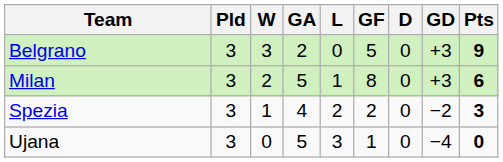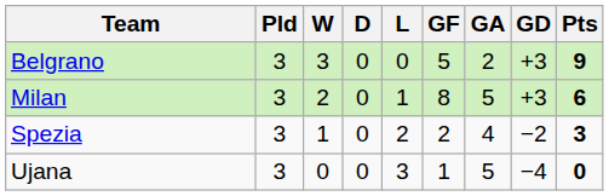 <table class=wikitable style="text-align:center">
 <tr>
 <th width=165>Team</th>
 <th width=20>Pld</th>
 <th width=20>W</th>
-<th width=20>GA</th>
+<th width=20>D</th>
 <th width=20>L</th>
 <th width=20>GF</th>
-<th width=20>D</th>
+<th width=20>GA</th>
 <th width=20>GD</th>
 <th width=20>Pts</th>
 </tr>
 <tr bgcolor=#d0f0c0>
 <td style="text-align:left"> <a href='#'>Belgrano</a></td>
 <td>3</td>
 <td>3</td>
-<td>2</td>
+<td>0</td>
 <td>0</td>
 <td>5</td>
-<td>0</td>
+<td>2</td>
 <td>+3</td>
 <td><strong>9</strong></td>
 </tr>
 <tr bgcolor=#d0f0c0>
 <td style="text-align:left"> <a href='#'>Milan</a></td>
 <td>3</td>
 <td>2</td>
-<td>5</td>
+<td>0</td>
 <td>1</td>
 <td>8</td>
-<td>0</td>
+<td>5</td>
 <td>+3</td>
 <td><strong>6</strong></td>
 </tr>
 <tr>
 <td style="text-align:left"> <a href='#'>Spezia</a></td>
 <td>3</td>
 <td>1</td>
-<td>4</td>
+<td>0</td>
 <td>2</td>
 <td>2</td>
-<td>0</td>
+<td>4</td>
 <td>−2</td>
 <td><strong>3</strong></td>
 </tr>
 <tr>
 <td style="text-align:left"> Ujana</td>
 <td>3</td>
 <td>0</td>
-<td>5</td>
+<td>0</td>
 <td>3</td>
 <td>1</td>
-<td>0</td>
+<td>5</td>
 <td>−4</td>
 <td><strong>0</strong></td>
 </tr>
 </table>
